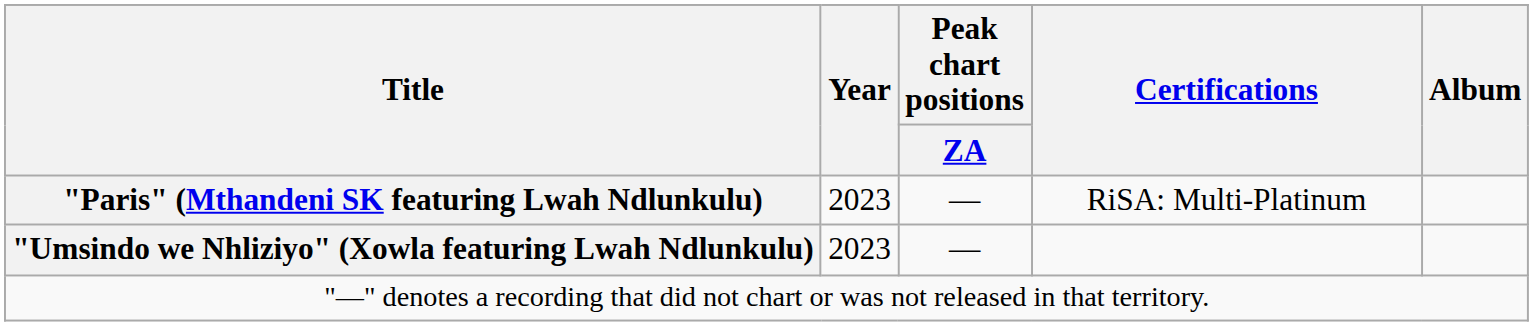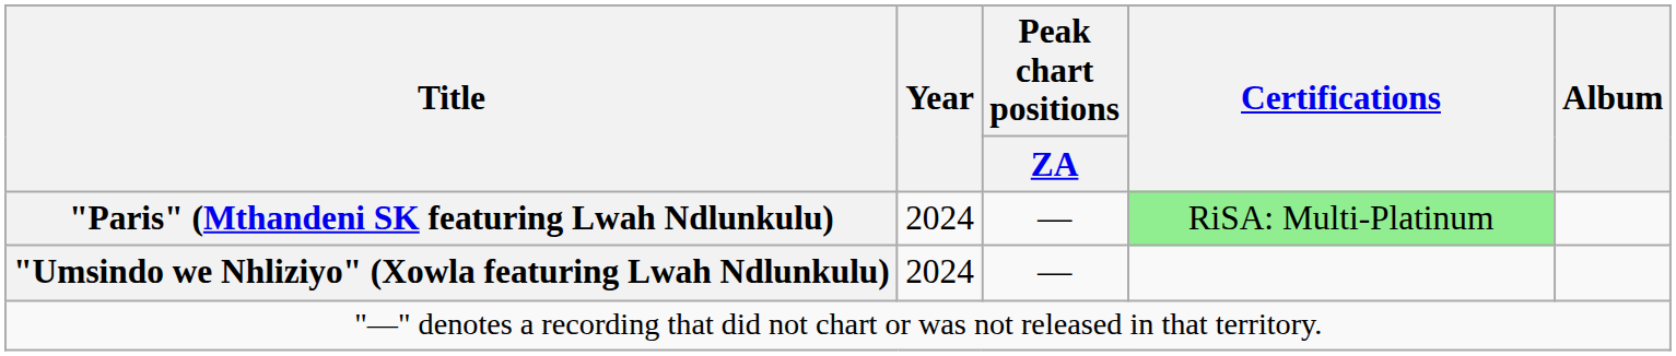 <table class="wikitable plainrowheaders" style="text-align:center;">
 <tr>
 <th scope="col" rowspan="2">Title</th>
 <th scope="col" rowspan="2">Year</th>
 <th scope="col" colspan="1">Peak chart positions</th>
 <th scope="col" rowspan="2" style="width:12em;"><a href='#'>Certifications</a></th>
 <th scope="col" rowspan="2">Album</th>
 </tr>
 <tr>
 <th scope="col" style="width:3em;font-size:100%;"><a href='#'>ZA</a><br></th>
 </tr>
 <tr>
 <th scope="row">"Paris" (<a href='#'>Mthandeni SK</a> featuring Lwah Ndlunkulu)</th>
-<td>2023</td>
+<td>2024</td>
 <td>—</td>
-<td>RiSA: Multi-Platinum</td>
+<td style="background: lightgreen;">RiSA: Multi-Platinum</td>
 <td></td>
 </tr>
 <tr>
 <th scope="row">"Umsindo we Nhliziyo" (Xowla featuring Lwah Ndlunkulu)</th>
-<td>2023</td>
+<td>2024</td>
 <td>—</td>
 <td></td>
 <td></td>
 </tr>
 <tr>
 <td colspan="8" style="font-size:90%">"—" denotes a recording that did not chart or was not released in that territory.</td>
 </tr>
 </table>
